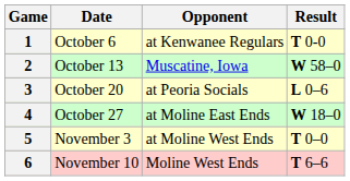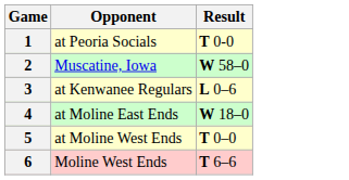 <table class="wikitable">
 <tr>
 <th>Game</th>
-<th>Date</th>
 <th>Opponent</th>
 <th>Result</th>
 </tr>
 <tr style="background:#ffc">
 <th>1</th>
-<td>October 6</td>
-<td>at Kenwanee Regulars</td>
+<td>at Peoria Socials</td>
 <td><strong>T</strong> 0-0</td>
 </tr>
 <tr style="background:#cfc">
 <th>2</th>
-<td>October 13</td>
 <td><a href='#'>Muscatine, Iowa</a></td>
 <td><strong>W</strong> 58–0</td>
 </tr>
 <tr style="background:#ffc">
 <th>3</th>
-<td>October 20</td>
-<td>at Peoria Socials</td>
+<td>at Kenwanee Regulars</td>
 <td><strong>L</strong> 0–6</td>
 </tr>
 <tr style="background:#cfc">
 <th>4</th>
-<td>October 27</td>
 <td>at Moline East Ends</td>
 <td><strong>W</strong> 18–0</td>
 </tr>
 <tr style="background:#ffc">
 <th>5</th>
-<td>November 3</td>
 <td>at Moline West Ends</td>
 <td><strong>T</strong> 0–0</td>
 </tr>
 <tr style="background:#fcc">
 <th>6</th>
-<td>November 10</td>
 <td>Moline West Ends</td>
 <td><strong>T</strong> 6–6</td>
 </tr>
 </table>
